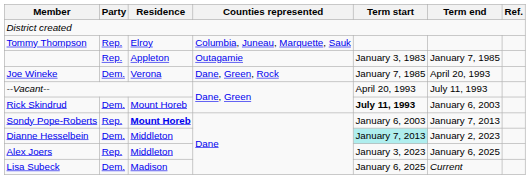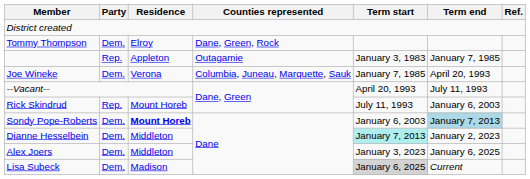 <table class="wikitable">
 <tr>
 <th>Member</th>
 <th>Party</th>
 <th>Residence</th>
 <th>Counties represented</th>
 <th>Term start</th>
 <th>Term end</th>
 <th>Ref.</th>
 </tr>
 <tr>
 <td colspan="7"><em>District created</em></td>
 </tr>
 <tr>
 <td><a href='#'>Tommy Thompson</a></td>
-<td><a href='#'>Rep.</a></td>
+<td><a href='#'>Dem.</a></td>
 <td><a href='#'>Elroy</a></td>
-<td><a href='#'>Columbia</a>, <a href='#'>Juneau</a>, <a href='#'>Marquette</a>, <a href='#'>Sauk</a></td>
+<td><a href='#'>Dane</a>, <a href='#'>Green</a>, <a href='#'>Rock</a></td>
 <td></td>
 <td></td>
 <td></td>
 </tr>
 <tr>
 <td></td>
 <td><a href='#'>Rep.</a></td>
 <td><a href='#'>Appleton</a></td>
 <td><a href='#'>Outagamie</a></td>
 <td>January 3, 1983</td>
 <td>January 7, 1985</td>
 <td></td>
 </tr>
 <tr>
 <td><a href='#'>Joe Wineke</a></td>
 <td><a href='#'>Dem.</a></td>
 <td><a href='#'>Verona</a></td>
-<td><a href='#'>Dane</a>, <a href='#'>Green</a>, <a href='#'>Rock</a></td>
+<td><a href='#'>Columbia</a>, <a href='#'>Juneau</a>, <a href='#'>Marquette</a>, <a href='#'>Sauk</a></td>
 <td>January 7, 1985</td>
 <td>April 20, 1993</td>
 <td></td>
 </tr>
 <tr>
 <td colspan="3"><em>--Vacant--</em></td>
 <td rowspan="2"><a href='#'>Dane</a>, <a href='#'>Green</a></td>
 <td>April 20, 1993</td>
 <td>July 11, 1993</td>
 <td></td>
 </tr>
 <tr>
 <td><a href='#'>Rick Skindrud</a></td>
-<td><a href='#'>Dem.</a></td>
+<td><a href='#'>Rep.</a></td>
 <td><a href='#'>Mount Horeb</a></td>
-<td><strong>July 11, 1993</strong></td>
+<td>July 11, 1993</td>
 <td>January 6, 2003</td>
 <td></td>
 </tr>
 <tr>
 <td><a href='#'>Sondy Pope-Roberts</a></td>
-<td><a href='#'>Rep.</a></td>
+<td><a href='#'>Dem.</a></td>
 <td><strong><a href='#'>Mount Horeb</a></strong></td>
 <td rowspan="4"><a href='#'>Dane</a></td>
 <td>January 6, 2003</td>
-<td>January 7, 2013</td>
+<td style="background: lightblue;">January 7, 2013</td>
 <td></td>
 </tr>
 <tr>
 <td><a href='#'>Dianne Hesselbein</a></td>
 <td><a href='#'>Dem.</a></td>
 <td><a href='#'>Middleton</a></td>
 <td style="background: paleturquoise;">January 7, 2013</td>
 <td>January 2, 2023</td>
 <td></td>
 </tr>
 <tr>
 <td><a href='#'>Alex Joers</a></td>
-<td><a href='#'>Rep.</a></td>
+<td><a href='#'>Dem.</a></td>
 <td><a href='#'>Middleton</a></td>
 <td>January 3, 2023</td>
 <td>January 6, 2025</td>
 <td></td>
 </tr>
 <tr>
 <td><a href='#'>Lisa Subeck</a></td>
 <td><a href='#'>Dem.</a></td>
 <td><a href='#'>Madison</a></td>
-<td>January 6, 2025</td>
+<td style="background: lightgrey;">January 6, 2025</td>
 <td><em>Current</em></td>
 <td></td>
 </tr>
 </table>
